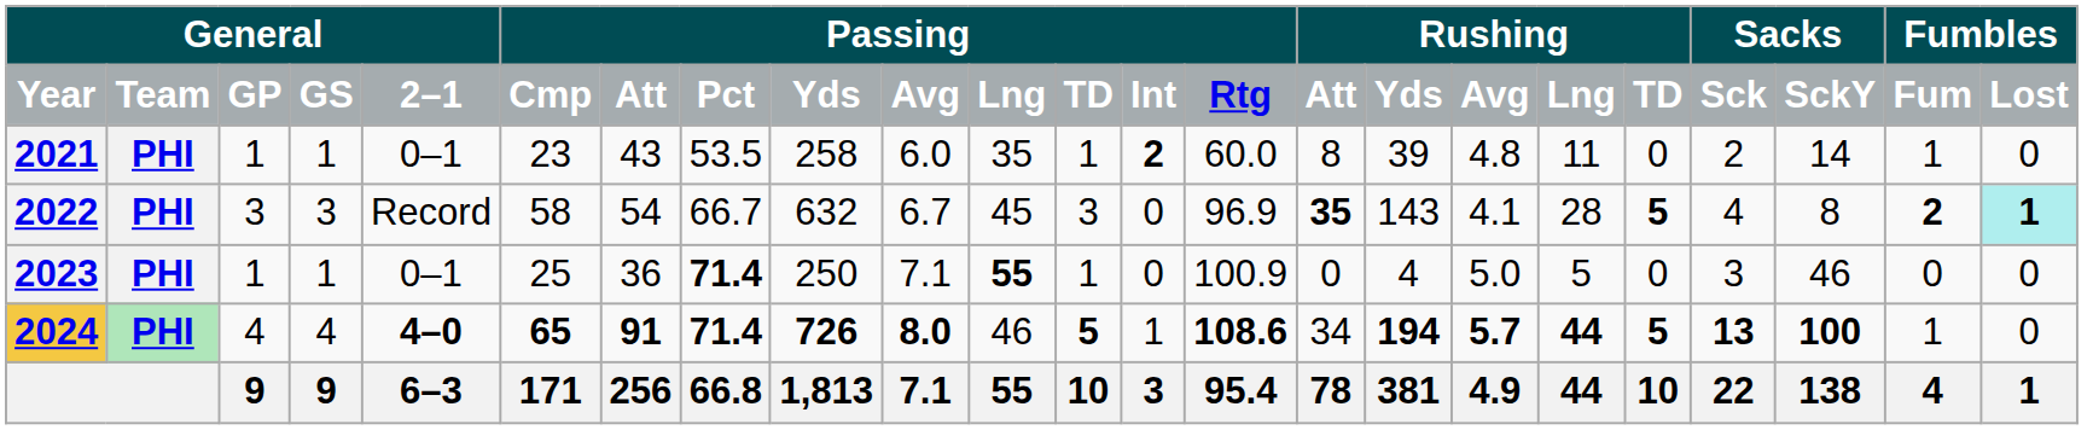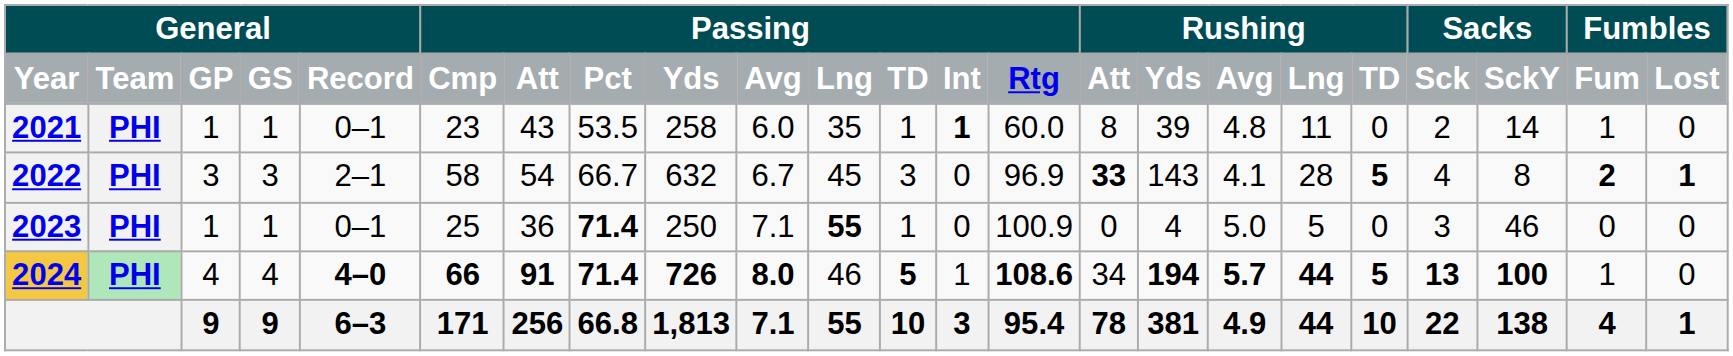 <table class="wikitable" style="text-align:center">
 <tr style="font-weight:bold;background:#004C54;color:White;">
 <td colspan="5">General</td>
 <td colspan="9">Passing</td>
 <td colspan="5">Rushing</td>
 <td colspan="2">Sacks</td>
 <td colspan="2">Fumbles</td>
 </tr>
 <tr style="font-weight:bold;background:#A5ACAF;color:#FFFFFF;">
 <td>Year</td>
 <td>Team</td>
 <td>GP</td>
 <td>GS</td>
-<td>2–1</td>
+<td>Record</td>
 <td>Cmp</td>
 <td>Att</td>
 <td>Pct</td>
 <td>Yds</td>
 <td>Avg</td>
 <td>Lng</td>
 <td>TD</td>
 <td>Int</td>
 <td><a href='#'><span>Rtg</span></a></td>
 <td>Att</td>
 <td>Yds</td>
 <td>Avg</td>
 <td>Lng</td>
 <td>TD</td>
 <td>Sck</td>
 <td>SckY</td>
 <td>Fum</td>
 <td>Lost</td>
 </tr>
 <tr>
 <th><a href='#'>2021</a></th>
 <th><a href='#'>PHI</a></th>
 <td>1</td>
 <td>1</td>
 <td>0–1</td>
 <td>23</td>
 <td>43</td>
 <td>53.5</td>
 <td>258</td>
 <td>6.0</td>
 <td>35</td>
 <td>1</td>
-<td><strong>2</strong></td>
+<td><strong>1</strong></td>
 <td>60.0</td>
 <td>8</td>
 <td>39</td>
 <td>4.8</td>
 <td>11</td>
 <td>0</td>
 <td>2</td>
 <td>14</td>
 <td>1</td>
 <td>0</td>
 </tr>
 <tr>
 <th><a href='#'>2022</a></th>
 <th><a href='#'>PHI</a></th>
 <td>3</td>
 <td>3</td>
-<td>Record</td>
+<td>2–1</td>
 <td>58</td>
 <td>54</td>
 <td>66.7</td>
 <td>632</td>
 <td>6.7</td>
 <td>45</td>
 <td>3</td>
 <td>0</td>
 <td>96.9</td>
-<td><strong>35</strong></td>
+<td><strong>33</strong></td>
 <td>143</td>
 <td>4.1</td>
 <td>28</td>
 <td><strong>5</strong></td>
 <td>4</td>
 <td>8</td>
 <td><strong>2</strong></td>
-<td style="background: paleturquoise;"><strong>1</strong></td>
+<td><strong>1</strong></td>
 </tr>
 <tr>
 <th><a href='#'>2023</a></th>
 <th><a href='#'>PHI</a></th>
 <td>1</td>
 <td>1</td>
 <td>0–1</td>
 <td>25</td>
 <td>36</td>
 <td><strong>71.4</strong></td>
 <td>250</td>
 <td>7.1</td>
 <td><strong>55</strong></td>
 <td>1</td>
 <td>0</td>
 <td>100.9</td>
 <td>0</td>
 <td>4</td>
 <td>5.0</td>
 <td>5</td>
 <td>0</td>
 <td>3</td>
 <td>46</td>
 <td>0</td>
 <td>0</td>
 </tr>
 <tr>
 <th style="background:#f4c842;"><a href='#'>2024</a></th>
 <th style="background:#afe6ba;"><a href='#'>PHI</a></th>
 <td>4</td>
 <td>4</td>
 <td><strong>4–0</strong></td>
-<td><strong>65</strong></td>
+<td><strong>66</strong></td>
 <td><strong>91</strong></td>
 <td><strong>71.4</strong></td>
 <td><strong>726</strong></td>
 <td><strong>8.0</strong></td>
 <td>46</td>
 <td><strong>5</strong></td>
 <td>1</td>
 <td><strong>108.6</strong></td>
 <td>34</td>
 <td><strong>194</strong></td>
 <td><strong>5.7</strong></td>
 <td><strong>44</strong></td>
 <td><strong>5</strong></td>
 <td><strong>13</strong></td>
 <td><strong>100</strong></td>
 <td>1</td>
 <td>0</td>
 </tr>
 <tr>
 <th colspan="2"></th>
 <th>9</th>
 <th>9</th>
 <th>6–3</th>
 <th>171</th>
 <th>256</th>
 <th>66.8</th>
 <th>1,813</th>
 <th>7.1</th>
 <th>55</th>
 <th>10</th>
 <th>3</th>
 <th>95.4</th>
 <th>78</th>
 <th>381</th>
 <th>4.9</th>
 <th>44</th>
 <th>10</th>
 <th>22</th>
 <th>138</th>
 <th>4</th>
 <th>1</th>
 </tr>
 </table>
